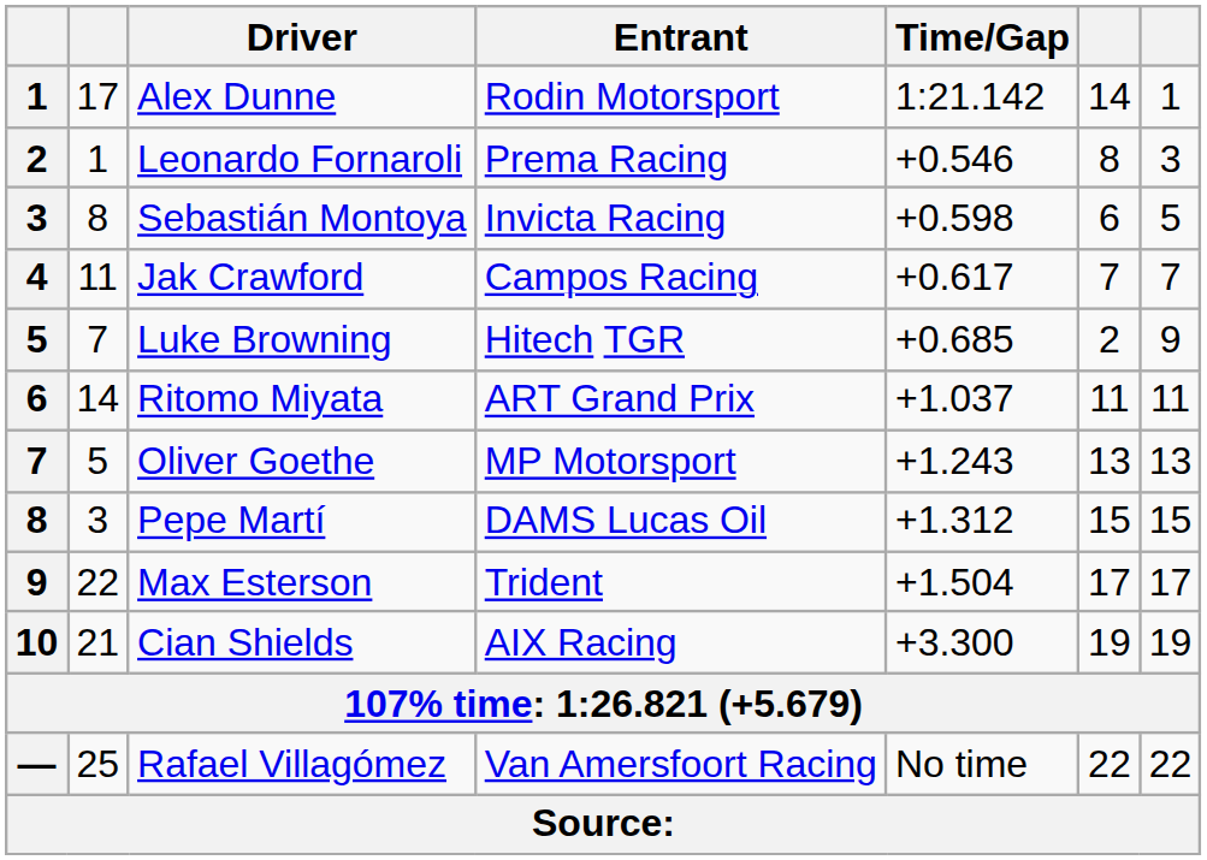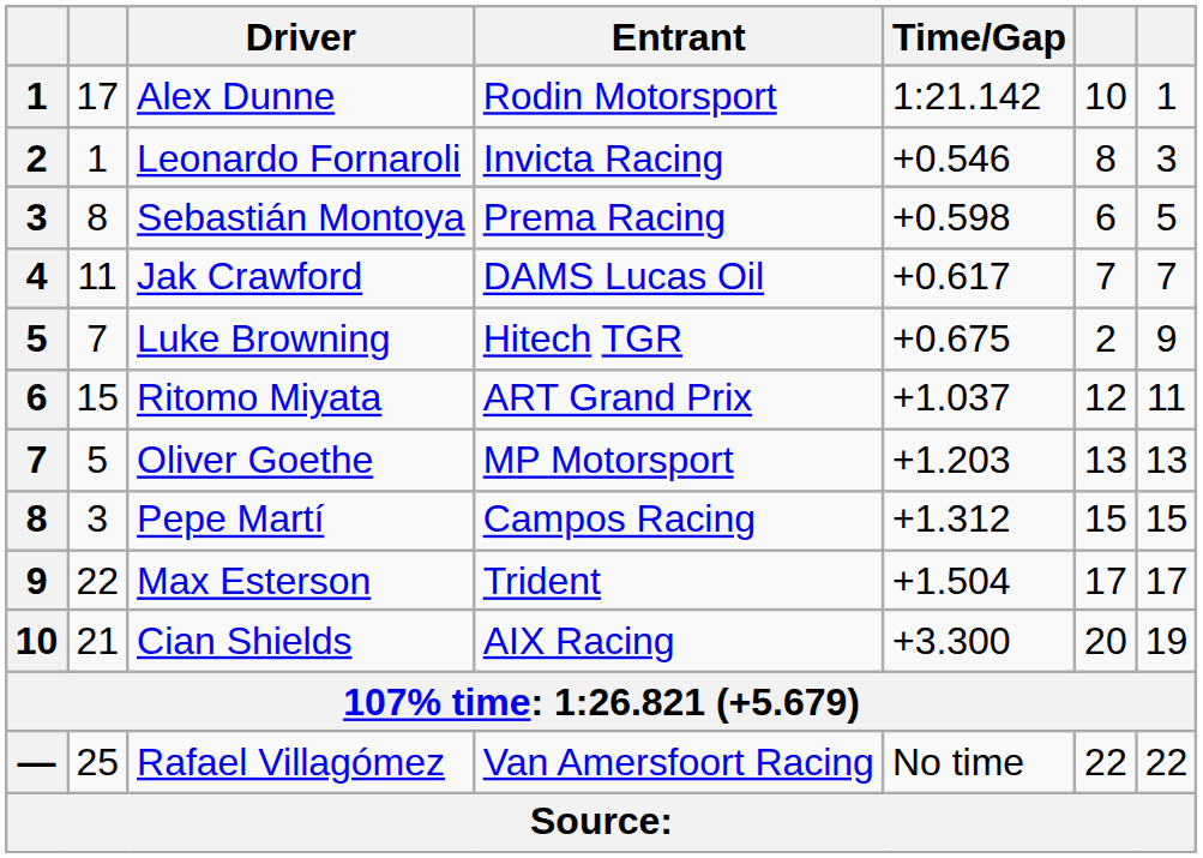 <table class="wikitable" style="font-size:85%">
 <tr>
 <th scope="col"></th>
 <th scope="col"></th>
 <th scope="col">Driver</th>
 <th scope="col">Entrant</th>
 <th scope="col">Time/Gap</th>
 <th scope="col"></th>
 <th scope="col"></th>
 </tr>
 <tr>
 <th>1</th>
 <td align="center">17</td>
 <td> <a href='#'>Alex Dunne</a></td>
 <td><a href='#'>Rodin Motorsport</a></td>
 <td>1:21.142</td>
-<td align="center">14</td>
+<td align="center">10</td>
 <td align="center">1</td>
 </tr>
 <tr>
 <th>2</th>
 <td align="center">1</td>
 <td> <a href='#'>Leonardo Fornaroli</a></td>
-<td><a href='#'>Prema Racing</a></td>
+<td><a href='#'>Invicta Racing</a></td>
 <td>+0.546</td>
 <td align="center">8</td>
 <td align="center">3</td>
 </tr>
 <tr>
 <th>3</th>
 <td align="center">8</td>
 <td> <a href='#'>Sebastián Montoya</a></td>
-<td><a href='#'>Invicta Racing</a></td>
+<td><a href='#'>Prema Racing</a></td>
 <td>+0.598</td>
 <td align="center">6</td>
 <td align="center">5</td>
 </tr>
 <tr>
 <th>4</th>
 <td align="center">11</td>
 <td> <a href='#'>Jak Crawford</a></td>
-<td><a href='#'>Campos Racing</a></td>
+<td><a href='#'>DAMS Lucas Oil</a></td>
 <td>+0.617</td>
 <td align="center">7</td>
 <td align="center">7</td>
 </tr>
 <tr>
 <th>5</th>
 <td align="center">7</td>
 <td> <a href='#'>Luke Browning</a></td>
 <td><a href='#'>Hitech</a> <a href='#'>TGR</a></td>
-<td>+0.685</td>
+<td>+0.675</td>
 <td align="center">2</td>
 <td align="center">9</td>
 </tr>
 <tr>
 <th>6</th>
-<td align="center">14</td>
+<td align="center">15</td>
 <td> <a href='#'>Ritomo Miyata</a></td>
 <td><a href='#'>ART Grand Prix</a></td>
 <td>+1.037</td>
-<td align="center">11</td>
+<td align="center">12</td>
 <td align="center">11</td>
 </tr>
 <tr>
 <th>7</th>
 <td align="center">5</td>
 <td> <a href='#'>Oliver Goethe</a></td>
 <td><a href='#'>MP Motorsport</a></td>
-<td>+1.243</td>
+<td>+1.203</td>
 <td align="center">13</td>
 <td align="center">13</td>
 </tr>
 <tr>
 <th>8</th>
 <td align="center">3</td>
 <td> <a href='#'>Pepe Martí</a></td>
-<td><a href='#'>DAMS Lucas Oil</a></td>
+<td><a href='#'>Campos Racing</a></td>
 <td>+1.312</td>
 <td align="center">15</td>
 <td align="center">15</td>
 </tr>
 <tr>
 <th>9</th>
 <td align="center">22</td>
 <td> <a href='#'>Max Esterson</a></td>
 <td><a href='#'>Trident</a></td>
 <td>+1.504</td>
 <td align="center">17</td>
 <td align="center">17</td>
 </tr>
 <tr>
 <th>10</th>
 <td align="center">21</td>
 <td> <a href='#'>Cian Shields</a></td>
 <td><a href='#'>AIX Racing</a></td>
 <td>+3.300</td>
-<td align="center">19</td>
+<td align="center">20</td>
 <td align="center">19</td>
 </tr>
 <tr>
 <th colspan="7"><a href='#'>107% time</a>: 1:26.821 (+5.679)</th>
 </tr>
 <tr>
 <th>—</th>
 <td align="center">25</td>
 <td> <a href='#'>Rafael Villagómez</a></td>
 <td><a href='#'>Van Amersfoort Racing</a></td>
 <td>No time</td>
 <td align="center">22</td>
 <td align="center">22</td>
 </tr>
 <tr>
 <th colspan="7">Source:</th>
 </tr>
 </table>
